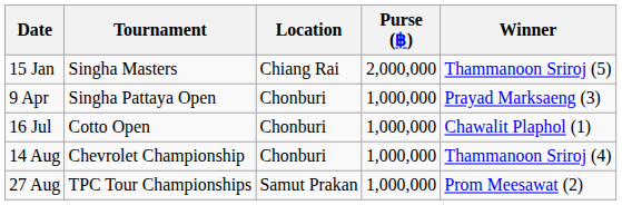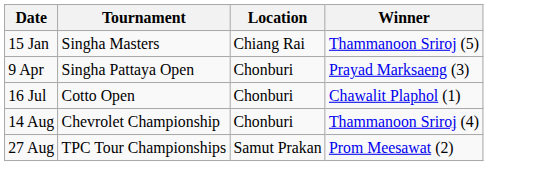 <table class="wikitable" style="font-size:95%">
 <tr>
 <th>Date</th>
 <th>Tournament</th>
 <th>Location</th>
-<th>Purse<br>(<a href='#'>฿</a>)</th>
 <th>Winner</th>
 </tr>
 <tr>
 <td>15 Jan</td>
 <td>Singha Masters</td>
 <td>Chiang Rai</td>
-<td align=right>2,000,000</td>
 <td> <a href='#'>Thammanoon Sriroj</a> (5)</td>
 </tr>
 <tr>
 <td>9 Apr</td>
 <td>Singha Pattaya Open</td>
 <td>Chonburi</td>
-<td align=right>1,000,000</td>
 <td> <a href='#'>Prayad Marksaeng</a> (3)</td>
 </tr>
 <tr>
 <td>16 Jul</td>
 <td>Cotto Open</td>
 <td>Chonburi</td>
-<td align=right>1,000,000</td>
 <td> <a href='#'>Chawalit Plaphol</a> (1)</td>
 </tr>
 <tr>
 <td>14 Aug</td>
 <td>Chevrolet Championship</td>
 <td>Chonburi</td>
-<td align=right>1,000,000</td>
 <td> <a href='#'>Thammanoon Sriroj</a> (4)</td>
 </tr>
 <tr>
 <td>27 Aug</td>
 <td>TPC Tour Championships</td>
 <td>Samut Prakan</td>
-<td align=right>1,000,000</td>
 <td> <a href='#'>Prom Meesawat</a> (2)</td>
 </tr>
 </table>
